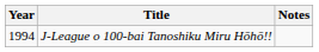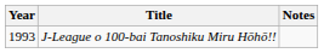 <table class="wikitable">
 <tr>
 <th>Year</th>
 <th>Title</th>
 <th>Notes</th>
 </tr>
 <tr>
-<td>1994</td>
+<td>1993</td>
 <td><em>J-League o 100-bai Tanoshiku Miru Hōhō!!</em></td>
 <td></td>
 </tr>
 </table>
